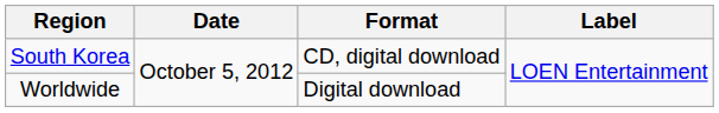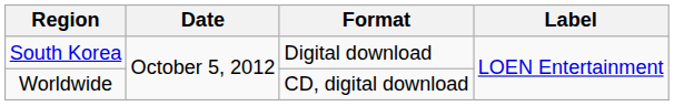 <table class="wikitable">
 <tr>
 <th style="text-align:center;">Region</th>
 <th style="text-align:center;">Date</th>
 <th style="text-align:center;">Format</th>
 <th style="text-align:center;">Label</th>
 </tr>
 <tr>
 <td style="text-align:center;"><a href='#'>South Korea</a></td>
 <td style="text-align:center;" rowspan="2">October 5, 2012</td>
-<td>CD, digital download</td>
+<td>Digital download</td>
 <td rowspan="2"><a href='#'>LOEN Entertainment</a></td>
 </tr>
 <tr>
 <td style="text-align:center;">Worldwide</td>
-<td>Digital download</td>
+<td>CD, digital download</td>
 </tr>
 </table>
